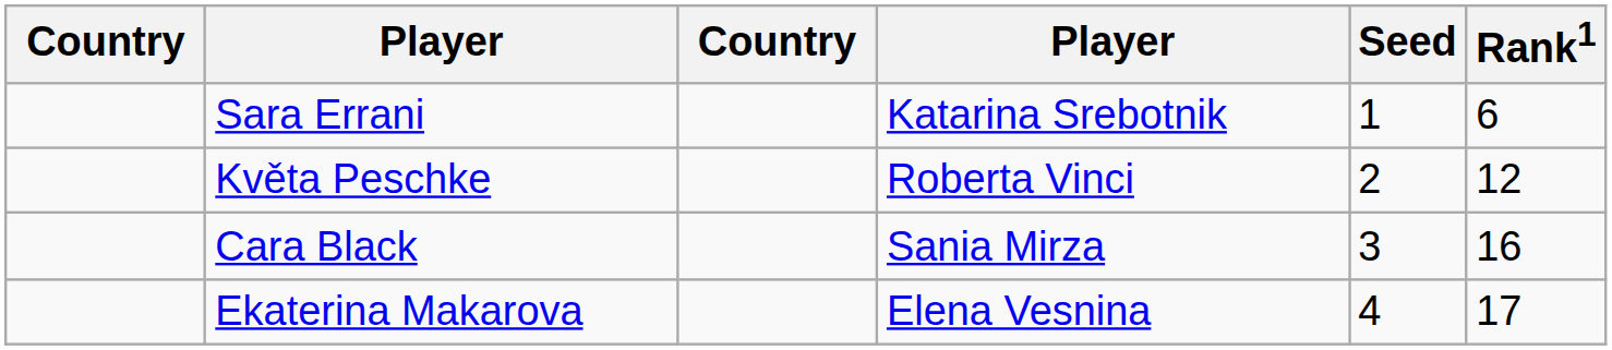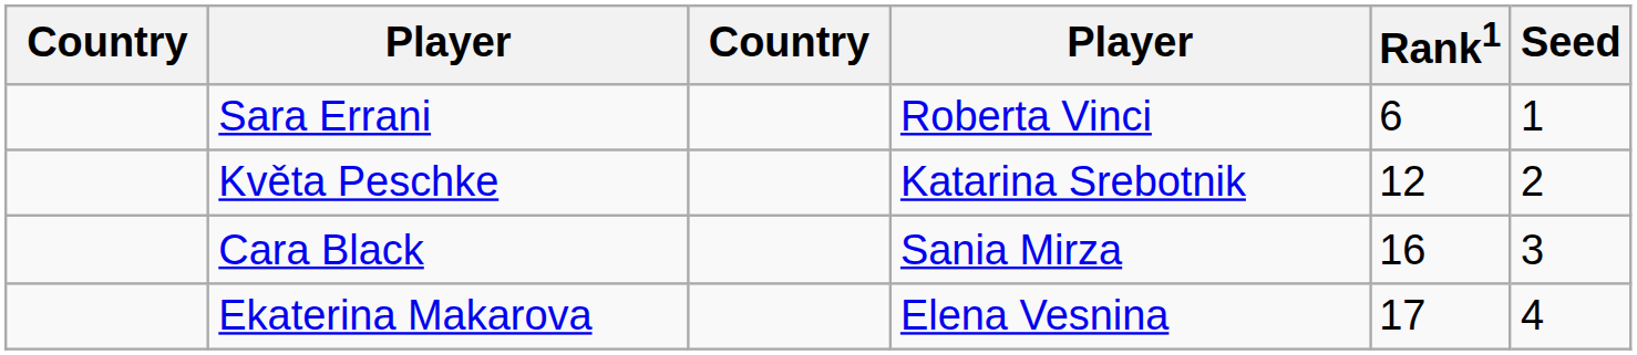 <table class="sortable wikitable">
 <tr>
 <th width="70">Country</th>
 <th width="175">Player</th>
 <th width="70">Country</th>
 <th width="175">Player</th>
+<th>Rank<sup>1</sup></th>
 <th>Seed</th>
-<th>Rank<sup>1</sup></th>
 </tr>
 <tr>
 <td></td>
 <td><a href='#'>Sara Errani</a></td>
 <td></td>
-<td><a href='#'>Katarina Srebotnik</a></td>
+<td><a href='#'>Roberta Vinci</a></td>
+<td>6</td>
 <td>1</td>
-<td>6</td>
 </tr>
 <tr>
 <td></td>
 <td><a href='#'>Květa Peschke</a></td>
 <td></td>
-<td><a href='#'>Roberta Vinci</a></td>
+<td><a href='#'>Katarina Srebotnik</a></td>
+<td>12</td>
 <td>2</td>
-<td>12</td>
 </tr>
 <tr>
 <td></td>
 <td><a href='#'>Cara Black</a></td>
 <td></td>
 <td><a href='#'>Sania Mirza</a></td>
+<td>16</td>
 <td>3</td>
-<td>16</td>
 </tr>
 <tr>
 <td></td>
 <td><a href='#'>Ekaterina Makarova</a></td>
 <td></td>
 <td><a href='#'>Elena Vesnina</a></td>
+<td>17</td>
 <td>4</td>
-<td>17</td>
 </tr>
 </table>
